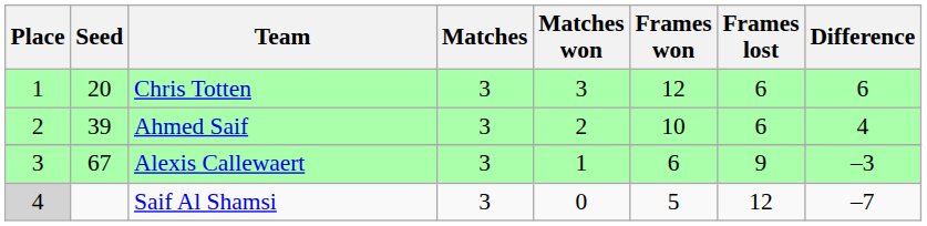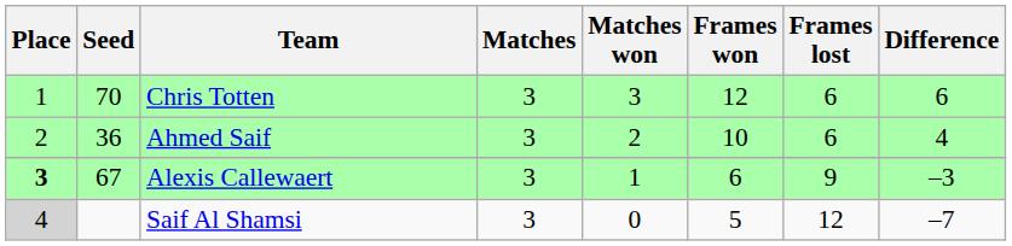 <table class="wikitable" style="text-align: center;">
 <tr>
 <th width=20>Place</th>
 <th width=20>Seed</th>
 <th width=200>Team</th>
 <th width=20>Matches</th>
 <th width=20>Matches won</th>
 <th width=20>Frames won</th>
 <th width=20>Frames lost</th>
 <th width=20>Difference</th>
 </tr>
 <tr style="background:#aaffaa;">
 <td>1</td>
-<td>20</td>
+<td>70</td>
 <td style="text-align:left;"> <a href='#'>Chris Totten</a></td>
 <td>3</td>
 <td>3</td>
 <td>12</td>
 <td>6</td>
 <td>6</td>
 </tr>
 <tr style="background:#aaffaa;">
 <td>2</td>
-<td>39</td>
+<td>36</td>
 <td style="text-align:left;"> <a href='#'>Ahmed Saif</a></td>
 <td>3</td>
 <td>2</td>
 <td>10</td>
 <td>6</td>
 <td>4</td>
 </tr>
 <tr>
 </tr>
 <tr style="background:#aaffaa;">
-<td>3</td>
+<td><strong>3</strong></td>
 <td>67</td>
 <td style="text-align:left;"> <a href='#'>Alexis Callewaert</a></td>
 <td>3</td>
 <td>1</td>
 <td>6</td>
 <td>9</td>
 <td>–3</td>
 </tr>
 <tr>
 <td style="background: lightgrey;">4</td>
 <td></td>
 <td style="text-align:left;"> <a href='#'>Saif Al Shamsi</a></td>
 <td>3</td>
 <td>0</td>
 <td>5</td>
 <td>12</td>
 <td>–7</td>
 </tr>
 </table>
